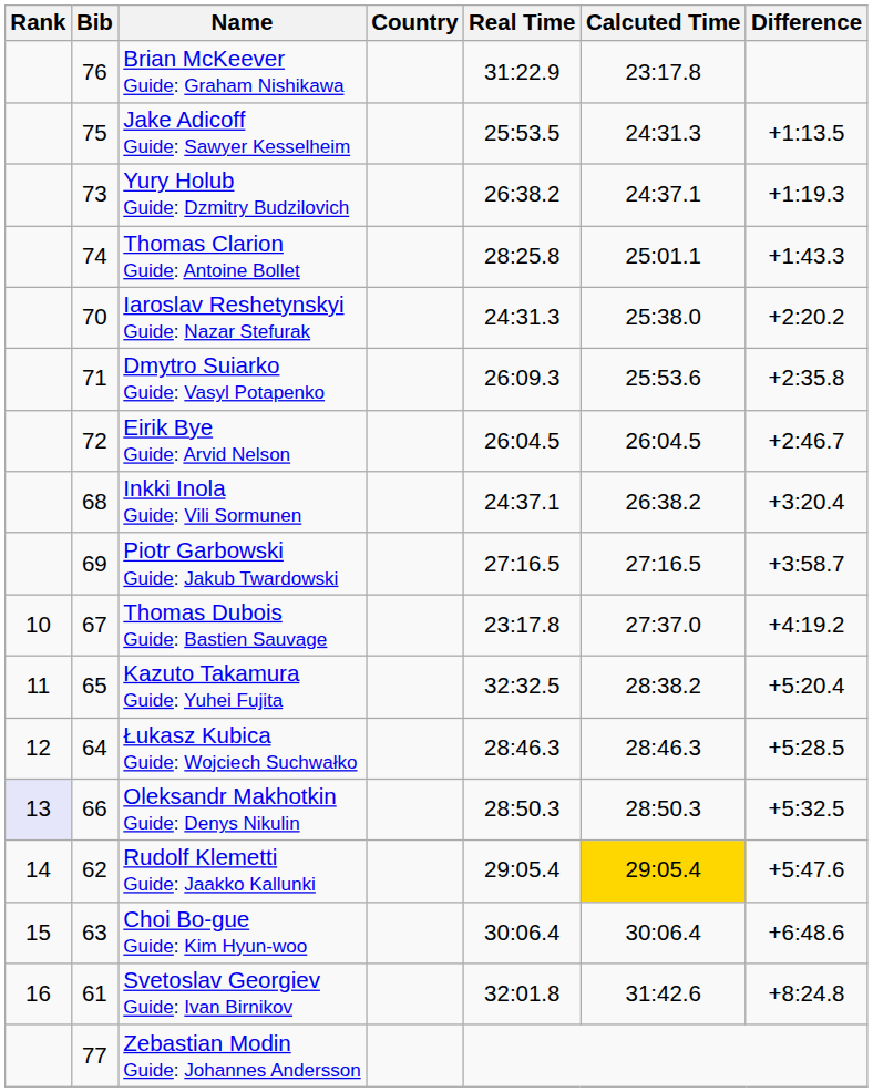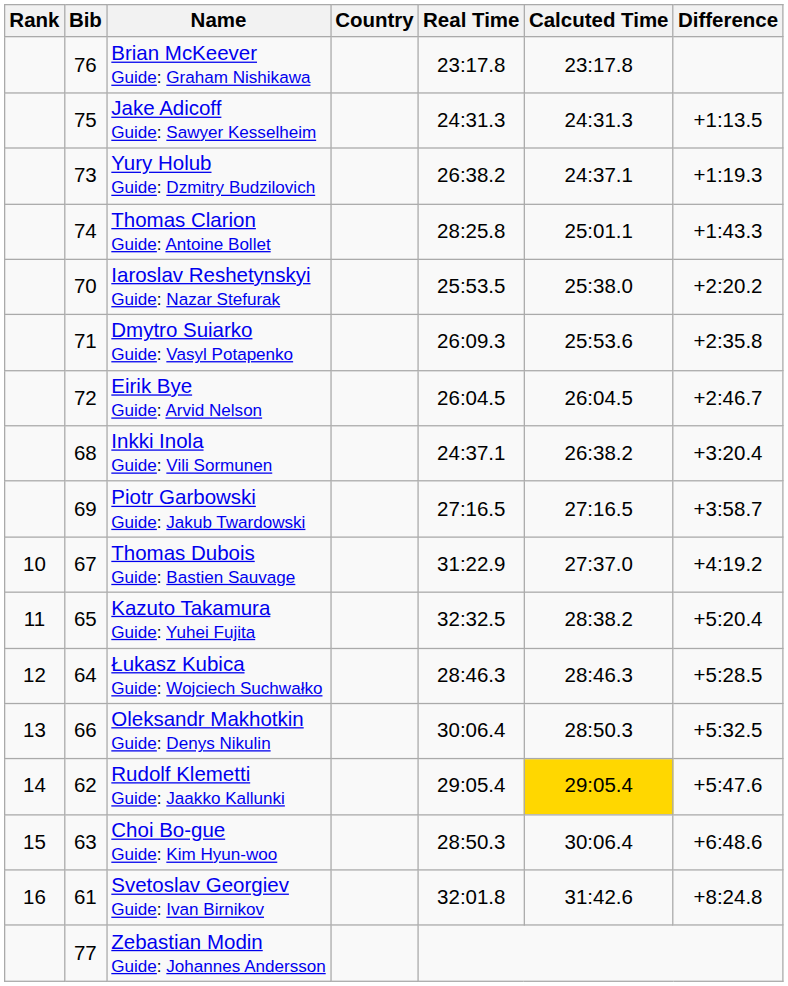 <table class="wikitable sortable" style="text-align:center">
 <tr>
 <th>Rank</th>
 <th>Bib</th>
 <th>Name</th>
 <th>Country</th>
 <th>Real Time</th>
 <th>Calcuted Time</th>
 <th>Difference</th>
 </tr>
 <tr>
 <td></td>
 <td>76</td>
 <td align="left"><a href='#'>Brian McKeever</a><br><small><a href='#'>Guide</a>: <a href='#'>Graham Nishikawa</a></small></td>
 <td align="left"></td>
-<td>31:22.9</td>
+<td>23:17.8</td>
 <td>23:17.8</td>
 <td></td>
 </tr>
 <tr>
 <td></td>
 <td>75</td>
 <td align="left"><a href='#'>Jake Adicoff</a><br><small><a href='#'>Guide</a>: <a href='#'>Sawyer Kesselheim</a></small></td>
 <td align="left"></td>
-<td>25:53.5</td>
+<td>24:31.3</td>
 <td>24:31.3</td>
 <td>+1:13.5</td>
 </tr>
 <tr>
 <td></td>
 <td>73</td>
 <td align="left"><a href='#'>Yury Holub</a><br><small><a href='#'>Guide</a>: <a href='#'>Dzmitry Budzilovich</a></small></td>
 <td align="left"></td>
 <td>26:38.2</td>
 <td>24:37.1</td>
 <td>+1:19.3</td>
 </tr>
 <tr>
 <td></td>
 <td>74</td>
 <td align="left"><a href='#'>Thomas Clarion</a><br><small><a href='#'>Guide</a>: <a href='#'>Antoine Bollet</a></small></td>
 <td align="left"></td>
 <td>28:25.8</td>
 <td>25:01.1</td>
 <td>+1:43.3</td>
 </tr>
 <tr>
 <td></td>
 <td>70</td>
 <td align="left"><a href='#'>Iaroslav Reshetynskyi</a><br><small><a href='#'>Guide</a>: <a href='#'>Nazar Stefurak</a></small></td>
 <td align="left"></td>
-<td>24:31.3</td>
+<td>25:53.5</td>
 <td>25:38.0</td>
 <td>+2:20.2</td>
 </tr>
 <tr>
 <td></td>
 <td>71</td>
 <td align="left"><a href='#'>Dmytro Suiarko</a><br><small><a href='#'>Guide</a>: <a href='#'>Vasyl Potapenko</a></small></td>
 <td align="left"></td>
 <td>26:09.3</td>
 <td>25:53.6</td>
 <td>+2:35.8</td>
 </tr>
 <tr>
 <td></td>
 <td>72</td>
 <td align="left"><a href='#'>Eirik Bye</a><br><small><a href='#'>Guide</a>: <a href='#'>Arvid Nelson</a></small></td>
 <td align="left"></td>
 <td>26:04.5</td>
 <td>26:04.5</td>
 <td>+2:46.7</td>
 </tr>
 <tr>
 <td></td>
 <td>68</td>
 <td align="left"><a href='#'>Inkki Inola</a><br><small><a href='#'>Guide</a>: <a href='#'>Vili Sormunen</a></small></td>
 <td align="left"></td>
 <td>24:37.1</td>
 <td>26:38.2</td>
 <td>+3:20.4</td>
 </tr>
 <tr>
 <td></td>
 <td>69</td>
 <td align="left"><a href='#'>Piotr Garbowski</a><br><small><a href='#'>Guide</a>: <a href='#'>Jakub Twardowski</a></small></td>
 <td align="left"></td>
 <td>27:16.5</td>
 <td>27:16.5</td>
 <td>+3:58.7</td>
 </tr>
 <tr>
 <td>10</td>
 <td>67</td>
 <td align="left"><a href='#'>Thomas Dubois</a><br><small><a href='#'>Guide</a>: <a href='#'>Bastien Sauvage</a></small></td>
 <td align="left"></td>
-<td>23:17.8</td>
+<td>31:22.9</td>
 <td>27:37.0</td>
 <td>+4:19.2</td>
 </tr>
 <tr>
 <td>11</td>
 <td>65</td>
 <td align="left"><a href='#'>Kazuto Takamura</a><br><small><a href='#'>Guide</a>: <a href='#'>Yuhei Fujita</a></small></td>
 <td align="left"></td>
 <td>32:32.5</td>
 <td>28:38.2</td>
 <td>+5:20.4</td>
 </tr>
 <tr>
 <td>12</td>
 <td>64</td>
 <td align="left"><a href='#'>Łukasz Kubica</a><br><small><a href='#'>Guide</a>: <a href='#'>Wojciech Suchwałko</a></small></td>
 <td align="left"></td>
 <td>28:46.3</td>
 <td>28:46.3</td>
 <td>+5:28.5</td>
 </tr>
 <tr>
-<td style="background: lavender;">13</td>
+<td>13</td>
 <td>66</td>
 <td align="left"><a href='#'>Oleksandr Makhotkin</a><br><small><a href='#'>Guide</a>: <a href='#'>Denys Nikulin</a></small></td>
 <td align="left"></td>
-<td>28:50.3</td>
+<td>30:06.4</td>
 <td>28:50.3</td>
 <td>+5:32.5</td>
 </tr>
 <tr>
 <td>14</td>
 <td>62</td>
 <td align="left"><a href='#'>Rudolf Klemetti</a><br><small><a href='#'>Guide</a>: <a href='#'>Jaakko Kallunki</a></small></td>
 <td align="left"></td>
 <td>29:05.4</td>
 <td style="background: gold;">29:05.4</td>
 <td>+5:47.6</td>
 </tr>
 <tr>
 <td>15</td>
 <td>63</td>
 <td align="left"><a href='#'>Choi Bo-gue</a><br><small><a href='#'>Guide</a>: <a href='#'>Kim Hyun-woo</a></small></td>
 <td align="left"></td>
-<td>30:06.4</td>
+<td>28:50.3</td>
 <td>30:06.4</td>
 <td>+6:48.6</td>
 </tr>
 <tr>
 <td>16</td>
 <td>61</td>
 <td align="left"><a href='#'>Svetoslav Georgiev</a><br><small><a href='#'>Guide</a>: <a href='#'>Ivan Birnikov</a></small></td>
 <td align="left"></td>
 <td>32:01.8</td>
 <td>31:42.6</td>
 <td>+8:24.8</td>
 </tr>
 <tr>
 <td></td>
 <td>77</td>
 <td align="left"><a href='#'>Zebastian Modin</a><br><small><a href='#'>Guide</a>: <a href='#'>Johannes Andersson</a></small></td>
 <td align="left"></td>
 <td colspan=3></td>
 </tr>
 </table>
